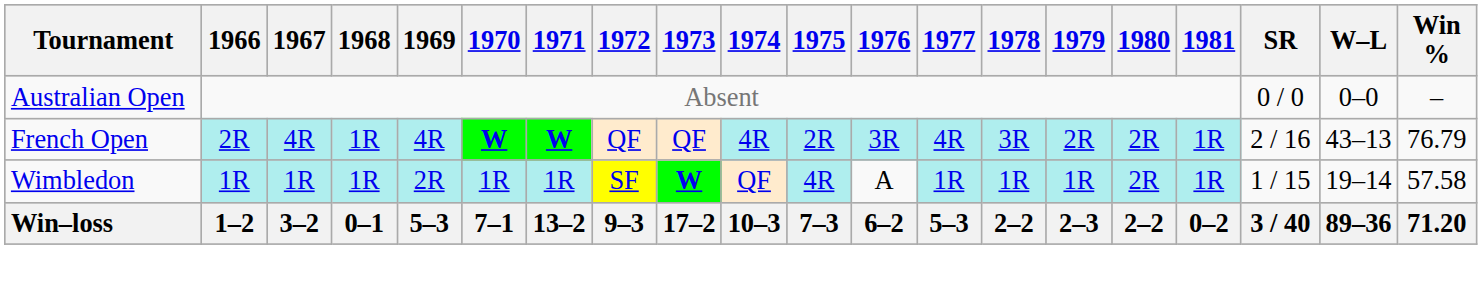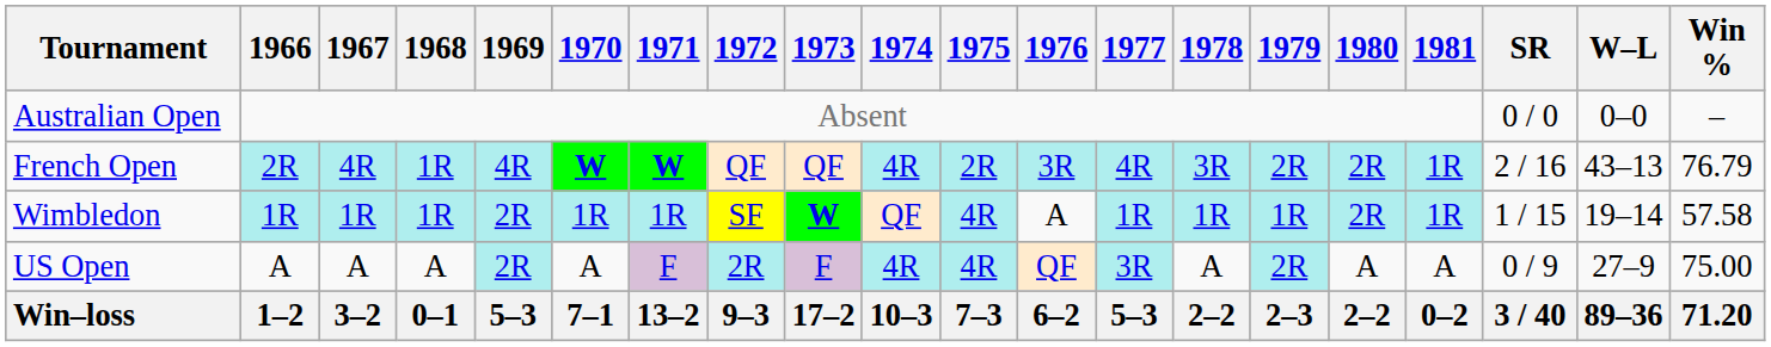 <table class="wikitable nowrap" style=text-align:center>
 <tr>
 <th width=112>Tournament</th>
 <th width=30>1966</th>
 <th width=30>1967</th>
 <th width=30>1968</th>
 <th width=30>1969</th>
 <th width=30><a href='#'>1970</a></th>
 <th width=30><a href='#'>1971</a></th>
 <th width=30><a href='#'>1972</a></th>
 <th width=30><a href='#'>1973</a></th>
 <th width=30><a href='#'>1974</a></th>
 <th width=30><a href='#'>1975</a></th>
 <th width=30><a href='#'>1976</a></th>
 <th width=30><a href='#'>1977</a></th>
 <th width=30><a href='#'>1978</a></th>
 <th width=30><a href='#'>1979</a></th>
 <th width=30><a href='#'>1980</a></th>
 <th width=30><a href='#'>1981</a></th>
 <th width=40>SR</th>
 <th width=40>W–L</th>
 <th width=40>Win %</th>
 </tr>
 <tr>
 <td align=left><a href='#'>Australian Open</a></td>
 <td colspan=16 style=color:#767676>Absent</td>
 <td>0 / 0</td>
 <td>0–0</td>
 <td>–</td>
 </tr>
 <tr>
 <td align=left><a href='#'>French Open</a></td>
 <td bgcolor=afeeee><a href='#'>2R</a></td>
 <td bgcolor=afeeee><a href='#'>4R</a></td>
 <td bgcolor=afeeee><a href='#'>1R</a></td>
 <td bgcolor=afeeee><a href='#'>4R</a></td>
 <td bgcolor=lime><a href='#'><strong>W</strong></a></td>
 <td bgcolor=lime><a href='#'><strong>W</strong></a></td>
 <td bgcolor=ffebcd><a href='#'>QF</a></td>
 <td bgcolor=ffebcd><a href='#'>QF</a></td>
 <td bgcolor=afeeee><a href='#'>4R</a></td>
 <td bgcolor=afeeee><a href='#'>2R</a></td>
 <td bgcolor=afeeee><a href='#'>3R</a></td>
 <td bgcolor=afeeee><a href='#'>4R</a></td>
 <td bgcolor=afeeee><a href='#'>3R</a></td>
 <td bgcolor=afeeee><a href='#'>2R</a></td>
 <td bgcolor=afeeee><a href='#'>2R</a></td>
 <td bgcolor=afeeee><a href='#'>1R</a></td>
 <td>2 / 16</td>
 <td>43–13</td>
 <td>76.79</td>
 </tr>
 <tr>
 <td align=left><a href='#'>Wimbledon</a></td>
 <td bgcolor=afeeee><a href='#'>1R</a></td>
 <td bgcolor=afeeee><a href='#'>1R</a></td>
 <td bgcolor=afeeee><a href='#'>1R</a></td>
 <td bgcolor=afeeee><a href='#'>2R</a></td>
 <td bgcolor=afeeee><a href='#'>1R</a></td>
 <td bgcolor=afeeee><a href='#'>1R</a></td>
 <td bgcolor=yellow><a href='#'>SF</a></td>
 <td bgcolor=lime><a href='#'><strong>W</strong></a></td>
 <td bgcolor=ffebcd><a href='#'>QF</a></td>
 <td bgcolor=afeeee><a href='#'>4R</a></td>
 <td>A</td>
 <td bgcolor=afeeee><a href='#'>1R</a></td>
 <td bgcolor=afeeee><a href='#'>1R</a></td>
 <td bgcolor=afeeee><a href='#'>1R</a></td>
 <td bgcolor=afeeee><a href='#'>2R</a></td>
 <td bgcolor=afeeee><a href='#'>1R</a></td>
 <td>1 / 15</td>
 <td>19–14</td>
 <td>57.58</td>
 </tr>
 <tr>
+<td align=left><a href='#'>US Open</a></td>
+<td>A</td>
+<td>A</td>
+<td>A</td>
+<td bgcolor=afeeee><a href='#'>2R</a></td>
+<td>A</td>
+<td bgcolor=thistle><a href='#'>F</a></td>
+<td bgcolor=afeeee><a href='#'>2R</a></td>
+<td bgcolor=thistle><a href='#'>F</a></td>
+<td bgcolor=afeeee><a href='#'>4R</a></td>
+<td bgcolor=afeeee><a href='#'>4R</a></td>
+<td bgcolor=ffebcd><a href='#'>QF</a></td>
+<td bgcolor=afeeee><a href='#'>3R</a></td>
+<td>A</td>
+<td bgcolor=afeeee><a href='#'>2R</a></td>
+<td>A</td>
+<td>A</td>
+<td>0 / 9</td>
+<td>27–9</td>
+<td>75.00</td>
+</tr>
+<tr>
 <th style=text-align:left>Win–loss</th>
 <th>1–2</th>
 <th>3–2</th>
 <th>0–1</th>
 <th>5–3</th>
 <th>7–1</th>
 <th>13–2</th>
 <th>9–3</th>
 <th>17–2</th>
 <th>10–3</th>
 <th>7–3</th>
 <th>6–2</th>
 <th>5–3</th>
 <th>2–2</th>
 <th>2–3</th>
 <th>2–2</th>
 <th>0–2</th>
 <th>3 / 40</th>
 <th>89–36</th>
 <th>71.20</th>
 </tr>
 </table>
